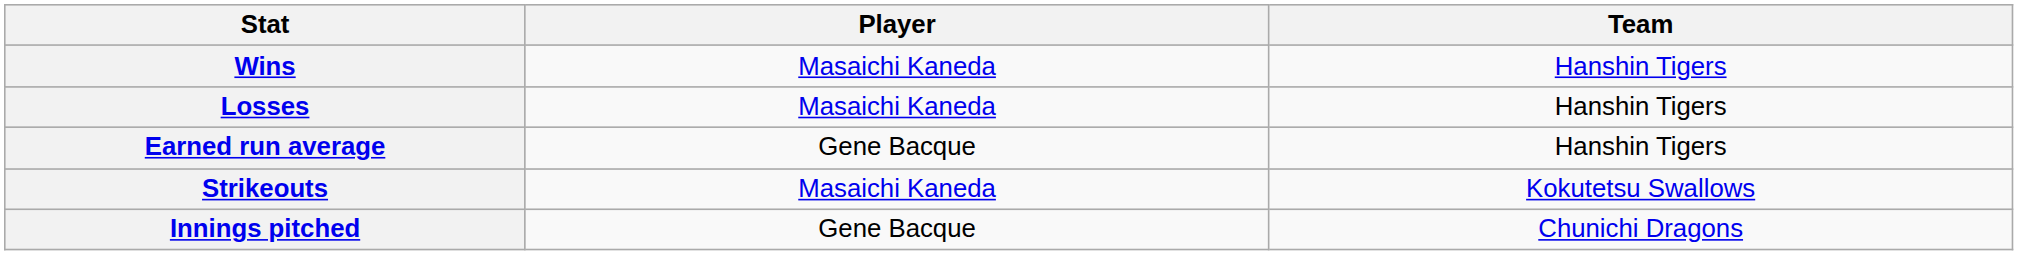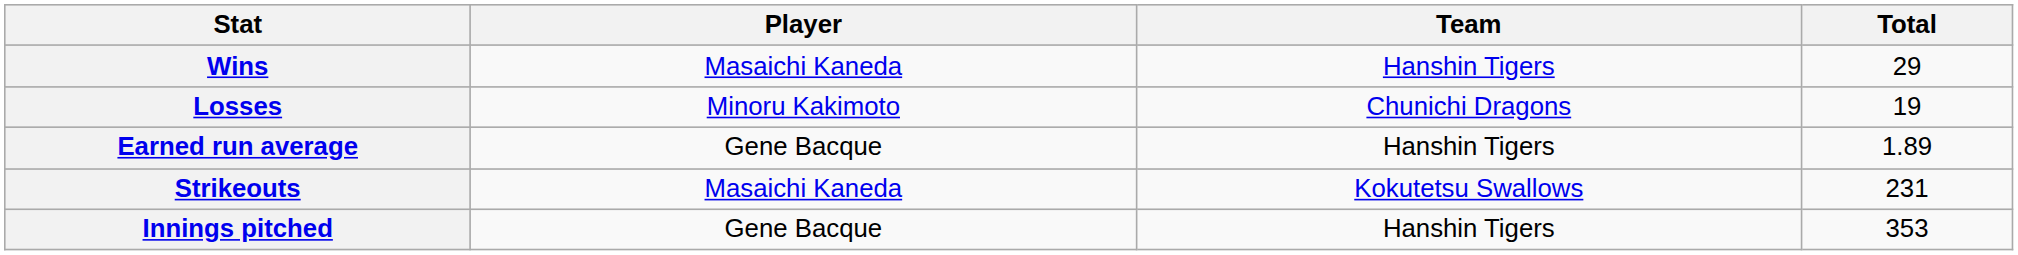 <table class="wikitable" style="text-align:center;">
 <tr>
 <th scope="col" width="7%">Stat</th>
 <th scope="col" width="10%">Player</th>
 <th scope="col" width="10%">Team</th>
+<th scope="col" width="3%">Total</th>
 </tr>
 <tr>
 <th scope="row" style="text-align:center;"><a href='#'>Wins</a></th>
 <td><a href='#'>Masaichi Kaneda</a></td>
 <td><a href='#'>Hanshin Tigers</a></td>
+<td>29</td>
 </tr>
 <tr>
 <th scope="row" style="text-align:center;"><a href='#'>Losses</a></th>
-<td><a href='#'>Masaichi Kaneda</a></td>
-<td>Hanshin Tigers</td>
+<td><a href='#'>Minoru Kakimoto</a></td>
+<td><a href='#'>Chunichi Dragons</a></td>
+<td>19</td>
 </tr>
 <tr>
 <th scope="row" style="text-align:center;"><a href='#'>Earned run average</a></th>
 <td>Gene Bacque</td>
 <td>Hanshin Tigers</td>
+<td>1.89</td>
 </tr>
 <tr>
 <th scope="row" style="text-align:center;"><a href='#'>Strikeouts</a></th>
 <td><a href='#'>Masaichi Kaneda</a></td>
 <td><a href='#'>Kokutetsu Swallows</a></td>
+<td>231</td>
 </tr>
 <tr>
 <th scope="row" style="text-align:center;"><a href='#'>Innings pitched</a></th>
 <td>Gene Bacque</td>
-<td><a href='#'>Chunichi Dragons</a></td>
+<td>Hanshin Tigers</td>
+<td>353</td>
 </tr>
 </table>
